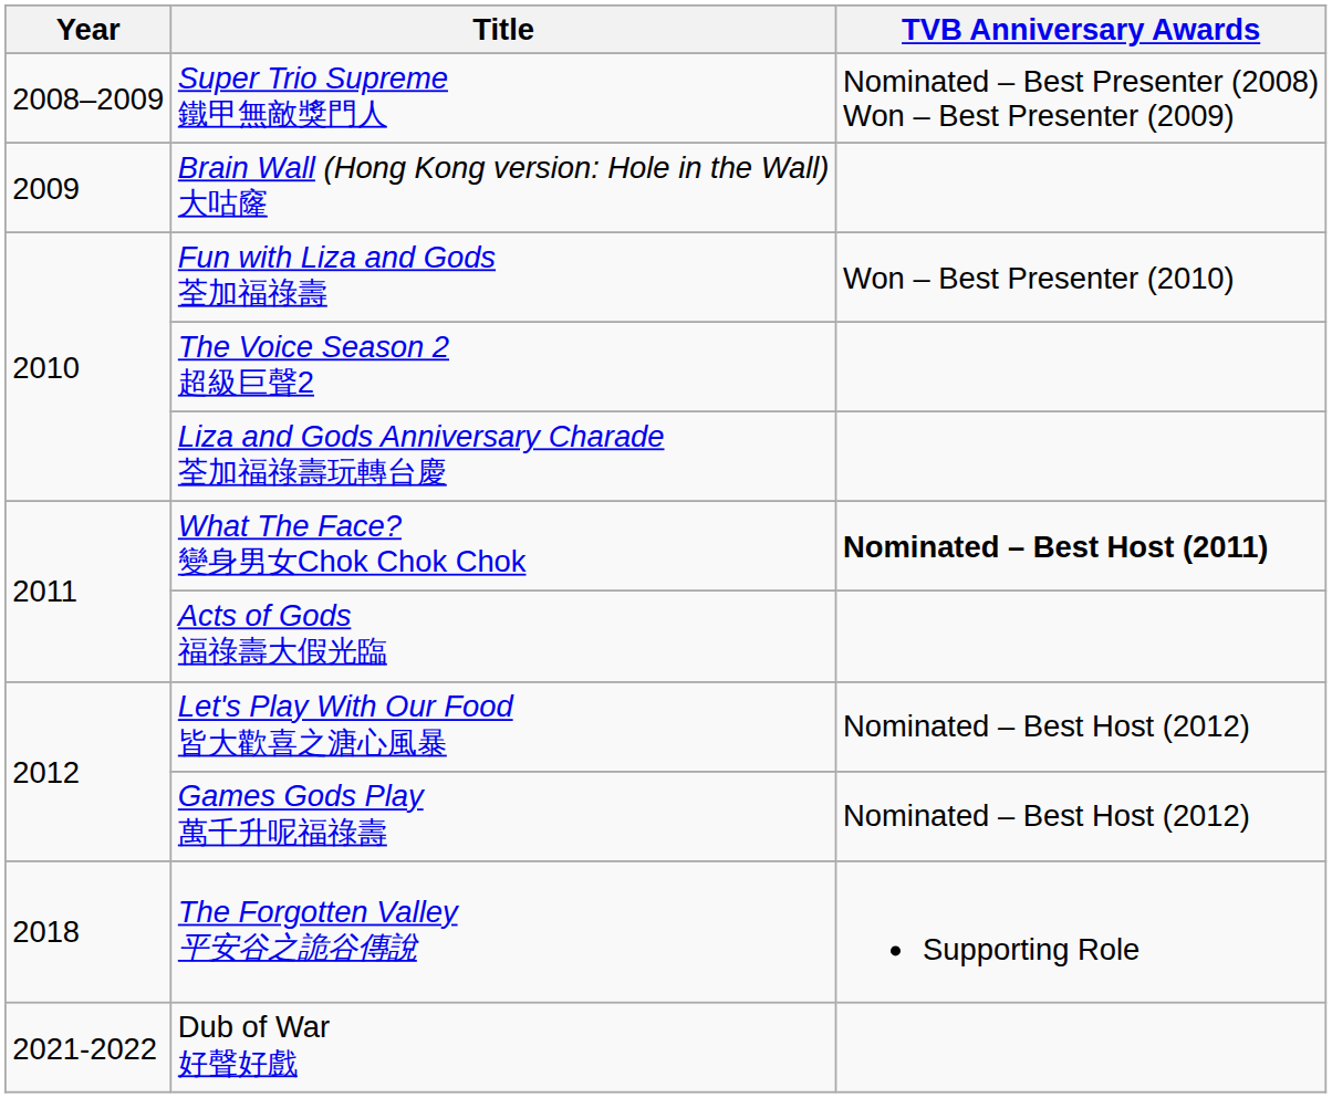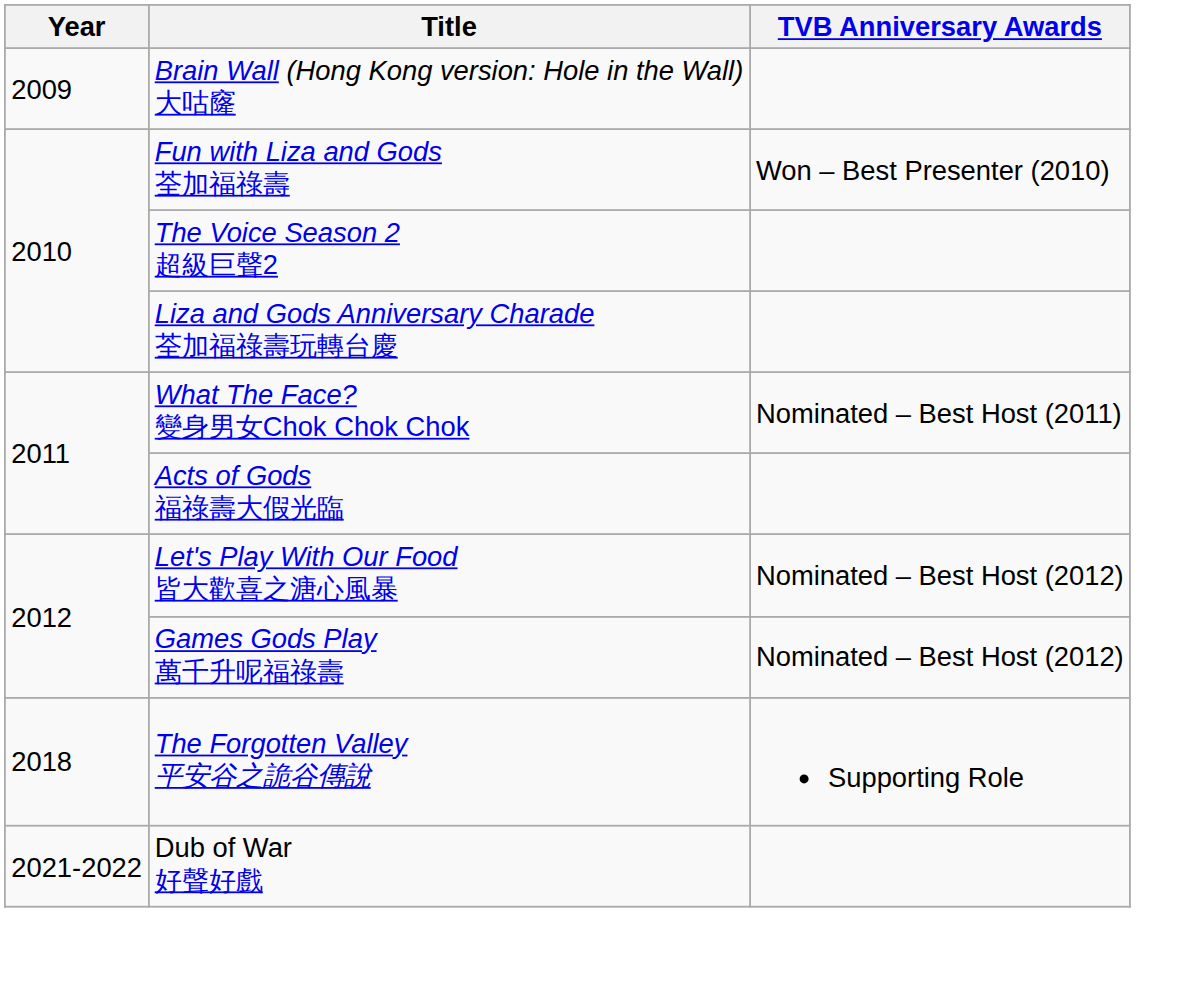 <table class="wikitable" style="font-size: 95%;">
 <tr>
 <th>Year</th>
 <th>Title</th>
 <th><a href='#'>TVB Anniversary Awards</a></th>
-</tr>
-<tr>
-<td>2008–2009</td>
-<td><em><a href='#'>Super Trio Supreme</a></em> <br> <a href='#'>鐵甲無敵獎門人</a></td>
-<td>Nominated – Best Presenter (2008)<br>Won – Best Presenter (2009)</td>
 </tr>
 <tr>
 <td>2009</td>
 <td><em><a href='#'>Brain Wall</a></em> <em>(Hong Kong version: Hole in the Wall)</em><br><a href='#'>大咕窿</a></td>
 <td></td>
 </tr>
 <tr>
 <td rowspan="3">2010</td>
 <td><em><a href='#'>Fun with Liza and Gods</a></em> <br> <a href='#'>荃加福祿壽</a></td>
 <td>Won – Best Presenter (2010)</td>
 </tr>
 <tr>
 <td><em><a href='#'>The Voice Season 2</a></em> <br> <a href='#'>超級巨聲2</a></td>
 <td></td>
 </tr>
 <tr>
 <td><em><a href='#'>Liza and Gods Anniversary Charade</a></em> <br> <a href='#'>荃加福祿壽玩轉台慶</a></td>
 <td></td>
 </tr>
 <tr>
 <td rowspan="2">2011</td>
 <td><em><a href='#'>What The Face?</a></em> <br> <a href='#'>變身男女Chok Chok Chok</a></td>
-<td><strong>Nominated – Best Host (2011)</strong></td>
+<td>Nominated – Best Host (2011)</td>
 </tr>
 <tr>
 <td><em><a href='#'>Acts of Gods</a></em> <br> <a href='#'>福祿壽大假光臨</a></td>
 <td></td>
 </tr>
 <tr>
 <td rowspan="2">2012</td>
 <td><em><a href='#'>Let's Play With Our Food</a></em> <br> <a href='#'>皆大歡喜之溏心風暴</a></td>
 <td>Nominated – Best Host (2012)</td>
 </tr>
 <tr>
 <td><em><a href='#'>Games Gods Play</a></em> <br> <a href='#'>萬千升呢福祿壽</a></td>
 <td>Nominated – Best Host (2012)</td>
 </tr>
 <tr>
 <td>2018</td>
 <td><em><a href='#'>The Forgotten Valley</a></em> <br> <em><a href='#'>平安谷之詭谷傳說</a></em></td>
 <td><br><ul><li>Supporting Role</li></ul></td>
 </tr>
 <tr>
 <td>2021-2022</td>
 <td>Dub of War<br><a href='#'>好聲好戲</a></td>
 <td></td>
 </tr>
 </table>
